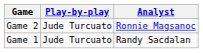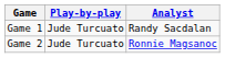 <table class=wikitable>
 <tr>
 <th>Game</th>
 <th><a href='#'>Play-by-play</a></th>
 <th><a href='#'>Analyst</a></th>
 </tr>
 <tr>
+<td>Game 1</td>
+<td>Jude Turcuato</td>
+<td>Randy Sacdalan</td>
+</tr>
+<tr>
 <td>Game 2</td>
 <td>Jude Turcuato</td>
 <td><a href='#'>Ronnie Magsanoc</a></td>
 </tr>
-<tr>
-<td>Game 1</td>
-<td>Jude Turcuato</td>
-<td>Randy Sacdalan</td>
-</tr>
 </table>
